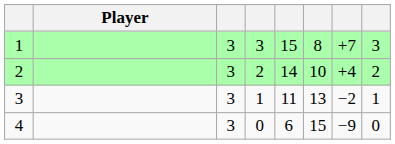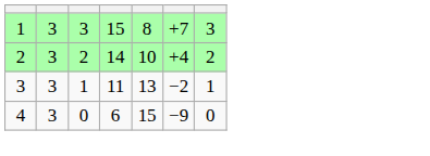 <table class="wikitable sortable" style="text-align: center;">
 <tr>
 <th width=20></th>
-<th width=165>Player</th>
 <th width=20></th>
 <th width=20></th>
 <th width=20></th>
 <th width=20></th>
 <th width=20></th>
 <th width=20></th>
 </tr>
 <tr style="background:#aaffaa;">
 <td>1</td>
-<td style="text-align:left;"></td>
 <td>3</td>
 <td>3</td>
 <td>15</td>
 <td>8</td>
 <td>+7</td>
 <td>3</td>
 </tr>
 <tr style="background:#aaffaa;">
 <td>2</td>
-<td style="text-align:left;"></td>
 <td>3</td>
 <td>2</td>
 <td>14</td>
 <td>10</td>
 <td>+4</td>
 <td>2</td>
 </tr>
 <tr>
 <td>3</td>
-<td style="text-align:left;"></td>
 <td>3</td>
 <td>1</td>
 <td>11</td>
 <td>13</td>
 <td>−2</td>
 <td>1</td>
 </tr>
 <tr>
 <td>4</td>
-<td style="text-align:left;"></td>
 <td>3</td>
 <td>0</td>
 <td>6</td>
 <td>15</td>
 <td>−9</td>
 <td>0</td>
 </tr>
 </table>
